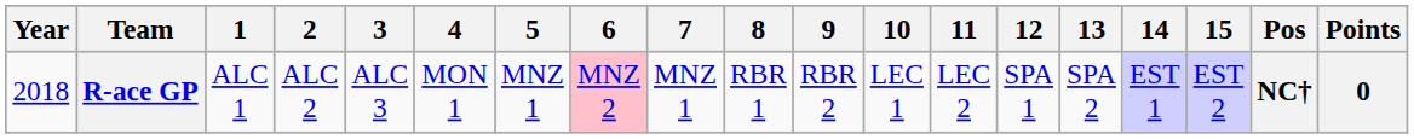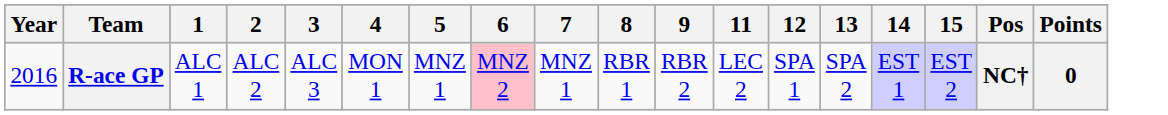 <table class="wikitable" style="text-align:center; font-size:85%">
 <tr>
 <th>Year</th>
 <th>Team</th>
 <th>1</th>
 <th>2</th>
 <th>3</th>
 <th>4</th>
 <th>5</th>
 <th>6</th>
 <th>7</th>
 <th>8</th>
 <th>9</th>
-<th>10</th>
 <th>11</th>
 <th>12</th>
 <th>13</th>
 <th>14</th>
 <th>15</th>
 <th>Pos</th>
 <th>Points</th>
 </tr>
 <tr>
-<td><a href='#'>2018</a></td>
+<td><a href='#'>2016</a></td>
 <th nowrap><a href='#'>R-ace GP</a></th>
 <td><a href='#'>ALC<br>1</a></td>
 <td><a href='#'>ALC<br>2</a></td>
 <td><a href='#'>ALC<br>3</a></td>
 <td><a href='#'>MON<br>1</a></td>
 <td><a href='#'>MNZ<br>1</a></td>
 <td style="background: pink;"><a href='#'>MNZ<br>2</a></td>
 <td><a href='#'>MNZ<br>1</a></td>
 <td><a href='#'>RBR<br>1</a></td>
 <td><a href='#'>RBR<br>2</a></td>
-<td><a href='#'>LEC<br>1</a></td>
 <td><a href='#'>LEC<br>2</a></td>
 <td><a href='#'>SPA<br>1</a></td>
 <td><a href='#'>SPA<br>2</a></td>
 <td style="background:#CFCFFF;"><a href='#'>EST<br>1</a><br></td>
 <td style="background:#CFCFFF;"><a href='#'>EST<br>2</a><br></td>
 <th>NC†</th>
 <th>0</th>
 </tr>
 </table>
